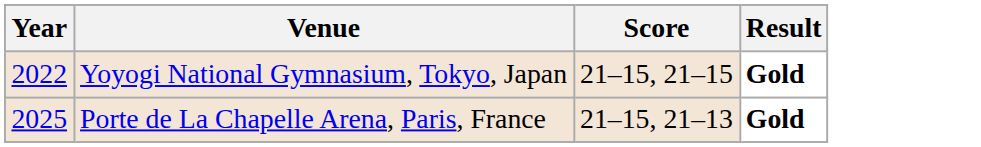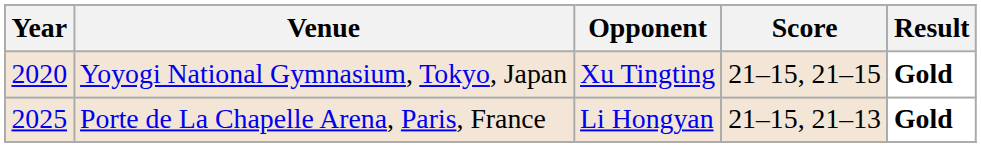 <table class="sortable wikitable" style="font-size: 90%;">
 <tr>
 <th>Year</th>
 <th>Venue</th>
+<th>Opponent</th>
 <th>Score</th>
 <th>Result</th>
 </tr>
 <tr style="background:#F3E6D7">
-<td align="center"><a href='#'>2022</a></td>
+<td align="center"><a href='#'>2020</a></td>
 <td align="left"><a href='#'>Yoyogi National Gymnasium</a>, <a href='#'>Tokyo</a>, Japan</td>
+<td align="left"> <a href='#'>Xu Tingting</a></td>
 <td align="left">21–15, 21–15</td>
 <td style="text-align:left; background:white"> <strong>Gold</strong></td>
 </tr>
 <tr style="background:#F3E6D7">
 <td align="center"><a href='#'>2025</a></td>
 <td align="left"><a href='#'>Porte de La Chapelle Arena</a>, <a href='#'>Paris</a>, France</td>
+<td align="left"> <a href='#'>Li Hongyan</a></td>
 <td align="left">21–15, 21–13</td>
 <td style="text-align:left; background:white"> <strong>Gold</strong></td>
 </tr>
 </table>
